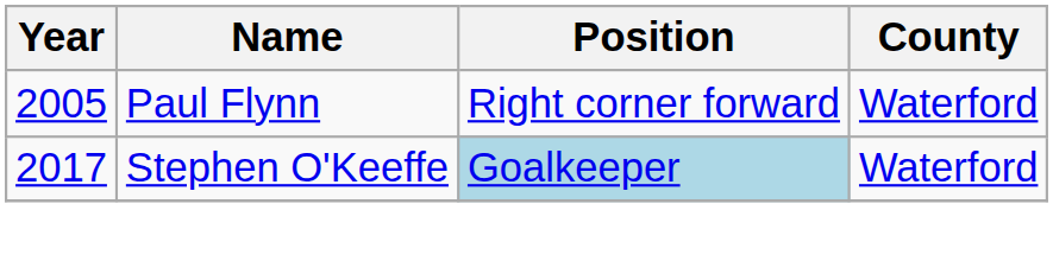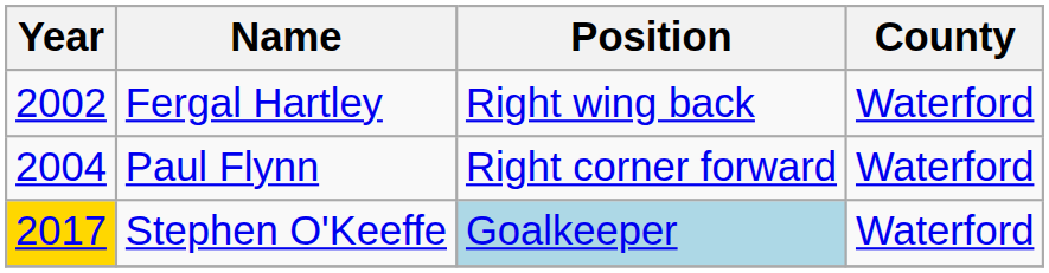 <table class="wikitable" style="text-align: center">
 <tr>
 <th>Year</th>
 <th>Name</th>
 <th>Position</th>
 <th>County</th>
 </tr>
 <tr>
-<td align=left><a href='#'>2005</a></td>
+<td align=left><a href='#'>2002</a></td>
+<td align=left><a href='#'>Fergal Hartley</a></td>
+<td align=left><a href='#'>Right wing back</a></td>
+<td align=left><a href='#'>Waterford</a></td>
+</tr>
+<tr>
+<td align=left><a href='#'>2004</a></td>
 <td align=left><a href='#'>Paul Flynn</a></td>
 <td align=left><a href='#'>Right corner forward</a></td>
 <td align=left><a href='#'>Waterford</a></td>
 </tr>
 <tr>
-<td align=left><a href='#'>2017</a></td>
+<td align=left style="background: gold;"><a href='#'>2017</a></td>
 <td align=left><a href='#'>Stephen O'Keeffe</a></td>
 <td align=left style="background: lightblue;"><a href='#'>Goalkeeper</a></td>
 <td align=left><a href='#'>Waterford</a></td>
 </tr>
 <tr>
 </tr>
 </table>
